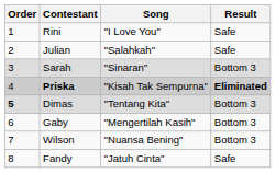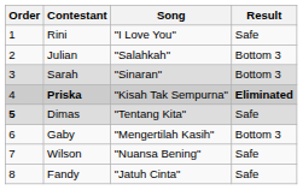 <table border="8" cellpadding="4" cellspacing="0" style="margin:  1em 1em 1em 0; background: #f9f9f9; border: 1px #aaa  solid; border-collapse: collapse; font-size: 90%;">
 <tr style="background:#f2f2f2;">
 <th>Order</th>
 <th>Contestant</th>
 <th>Song </th>
 <th>Result</th>
 </tr>
 <tr>
 <td>1</td>
 <td>Rini</td>
 <td>"I Love You"</td>
 <td>Safe</td>
 </tr>
 <tr>
 <td>2</td>
 <td>Julian</td>
 <td>"Salahkah" </td>
-<td>Safe</td>
+<td>Bottom 3</td>
 </tr>
 <tr style="background:#ddd;">
 <td>3</td>
 <td>Sarah</td>
 <td>"Sinaran" </td>
 <td>Bottom 3</td>
 </tr>
 <tr style="background:#ccc;">
 <td>4</td>
 <td><strong>Priska</strong></td>
 <td>"Kisah Tak Sempurna"</td>
 <td><strong>Eliminated</strong></td>
 </tr>
 <tr style="background:#ddd;">
 <td><strong>5</strong></td>
 <td>Dimas</td>
 <td>"Tentang Kita" </td>
-<td>Bottom 3</td>
+<td>Safe</td>
 </tr>
 <tr>
 <td>6</td>
 <td>Gaby</td>
 <td>"Mengertilah Kasih" </td>
 <td>Bottom 3</td>
 </tr>
 <tr>
 <td>7</td>
 <td>Wilson</td>
 <td>"Nuansa Bening" </td>
-<td>Bottom 3</td>
+<td>Safe</td>
 </tr>
 <tr>
 <td>8</td>
 <td>Fandy</td>
 <td>"Jatuh Cinta"</td>
 <td>Safe</td>
 </tr>
 </table>
